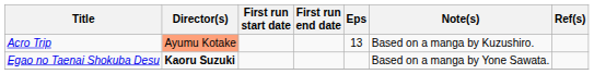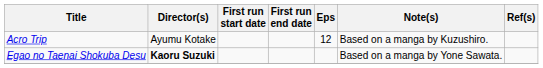 <table class="wikitable sortable">
 <tr>
 <th scope="col">Title</th>
 <th scope="col">Director(s)</th>
 <th scope="col">First run<br>start date</th>
 <th scope="col">First run<br>end date</th>
 <th scope="col" class="unsortable">Eps</th>
 <th scope="col" class="unsortable">Note(s)</th>
 <th scope="col" class="unsortable">Ref(s)</th>
 </tr>
 <tr>
 <td><em><a href='#'>Acro Trip</a></em></td>
-<td style="background: lightsalmon;">Ayumu Kotake</td>
+<td>Ayumu Kotake</td>
 <td></td>
 <td></td>
-<td style="text-align:center">13</td>
+<td style="text-align:center">12</td>
 <td>Based on a manga by Kuzushiro.</td>
 <td style="text-align:center"></td>
 </tr>
 <tr>
 <td><em><a href='#'>Egao no Taenai Shokuba Desu</a></em></td>
 <td><strong>Kaoru Suzuki</strong></td>
 <td></td>
 <td></td>
 <td style="text-align:center"></td>
 <td>Based on a manga by Yone Sawata.</td>
 <td style="text-align:center"></td>
 </tr>
 <tr>
 </tr>
 </table>
